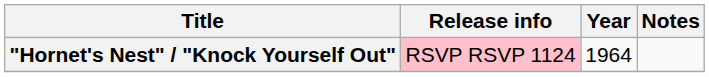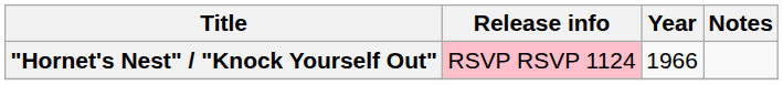 <table class="wikitable plainrowheaders sortable">
 <tr>
 <th scope="col">Title</th>
 <th scope="col">Release info</th>
 <th scope="col">Year</th>
 <th scope="col" class="unsortable">Notes</th>
 </tr>
 <tr>
 <th scope="row">"Hornet's Nest" / "Knock Yourself Out"</th>
 <td style="background: pink;">RSVP RSVP 1124</td>
-<td>1964</td>
+<td>1966</td>
 <td></td>
 </tr>
 <tr>
 </tr>
 </table>
